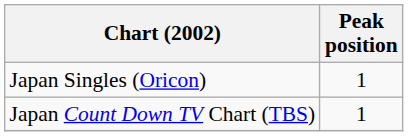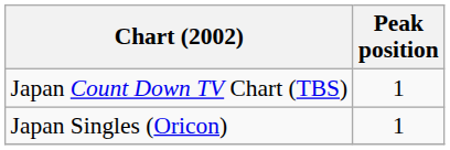 <table class="wikitable plainrowheaders">
 <tr>
 <th>Chart (2002)</th>
 <th>Peak<br>position</th>
 </tr>
 <tr>
+<td>Japan <em><a href='#'>Count Down TV</a></em> Chart (<a href='#'>TBS</a>)</td>
+<td style="text-align:center;">1</td>
+</tr>
+<tr>
 <td>Japan Singles (<a href='#'>Oricon</a>)</td>
 <td align="center">1</td>
 </tr>
 <tr>
-<td>Japan <em><a href='#'>Count Down TV</a></em> Chart (<a href='#'>TBS</a>)</td>
-<td style="text-align:center;">1</td>
-</tr>
-<tr>
 </tr>
 </table>
